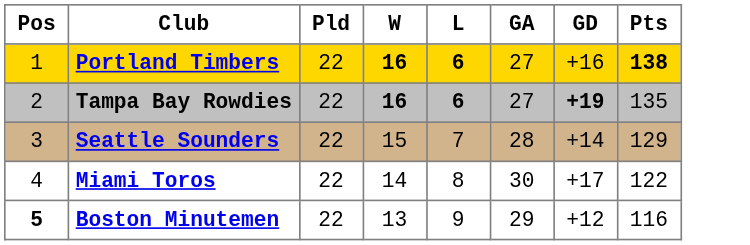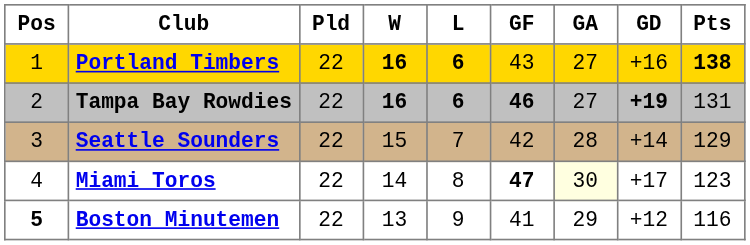 <table class="toccolours" border="1" cellpadding="4" cellspacing="0" style="text-align:center; border-collapse: collapse; margin:0;">
 <tr>
 <th width=30>Pos</th>
 <th>Club</th>
 <th width=30>Pld</th>
 <th width=30>W</th>
 <th width=30>L</th>
+<th width=30>GF</th>
 <th width=30>GA</th>
 <th width=30>GD</th>
 <th width=30>Pts</th>
 </tr>
 <tr style="background:gold;">
 <td>1</td>
 <td align=left><strong><a href='#'>Portland Timbers</a></strong></td>
 <td>22</td>
 <td><strong>16</strong></td>
 <td><strong>6</strong></td>
+<td>43</td>
 <td>27</td>
 <td>+16</td>
 <td><strong>138</strong></td>
 </tr>
 <tr style="background:silver;">
 <td>2</td>
 <td align=left><strong>Tampa Bay Rowdies</strong></td>
 <td>22</td>
 <td><strong>16</strong></td>
 <td><strong>6</strong></td>
+<td><strong>46</strong></td>
 <td>27</td>
 <td><strong>+19</strong></td>
-<td>135</td>
+<td>131</td>
 </tr>
 <tr style="background:tan;">
 <td>3</td>
 <td align=left><strong><a href='#'>Seattle Sounders</a></strong></td>
 <td>22</td>
 <td>15</td>
 <td>7</td>
+<td>42</td>
 <td>28</td>
 <td>+14</td>
 <td>129</td>
 </tr>
 <tr>
 <td>4</td>
 <td align=left><strong><a href='#'>Miami Toros</a></strong></td>
 <td>22</td>
 <td>14</td>
 <td>8</td>
-<td>30</td>
+<td><strong>47</strong></td>
+<td style="background: lightyellow;">30</td>
 <td>+17</td>
-<td>122</td>
+<td>123</td>
 </tr>
 <tr>
 <td><strong>5</strong></td>
 <td align=left><strong><a href='#'>Boston Minutemen</a></strong></td>
 <td>22</td>
 <td>13</td>
 <td>9</td>
+<td>41</td>
 <td>29</td>
 <td>+12</td>
 <td>116</td>
 </tr>
 </table>
